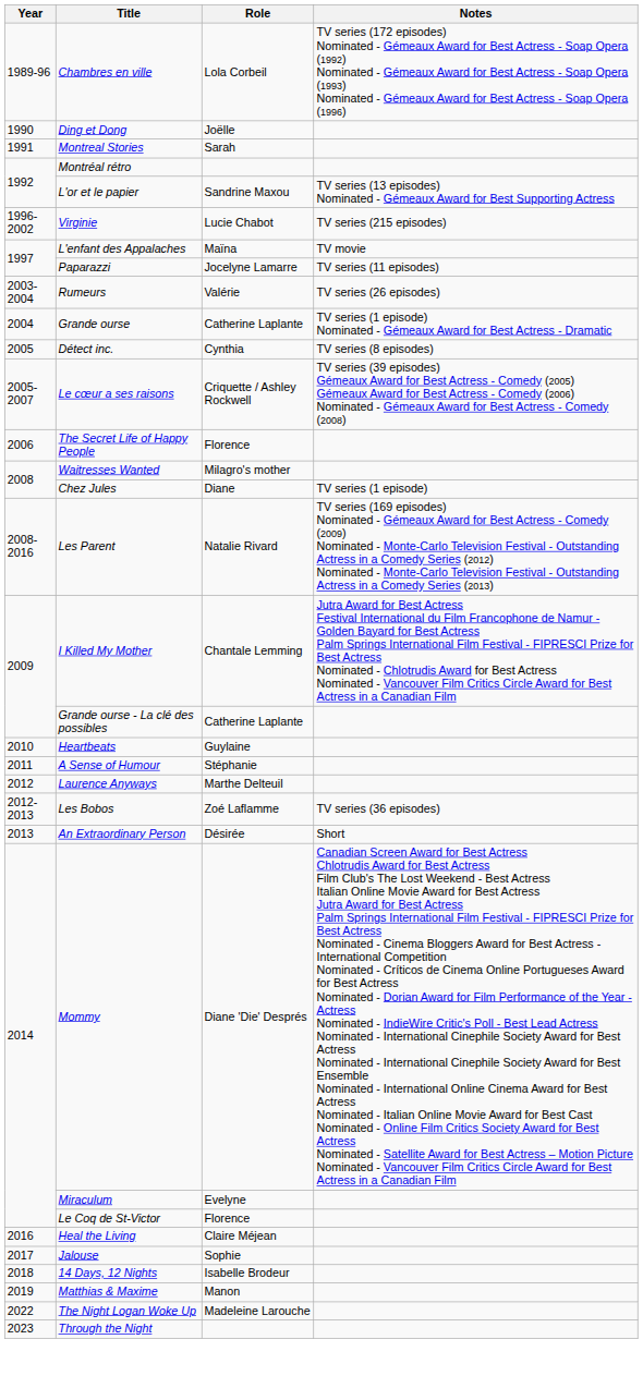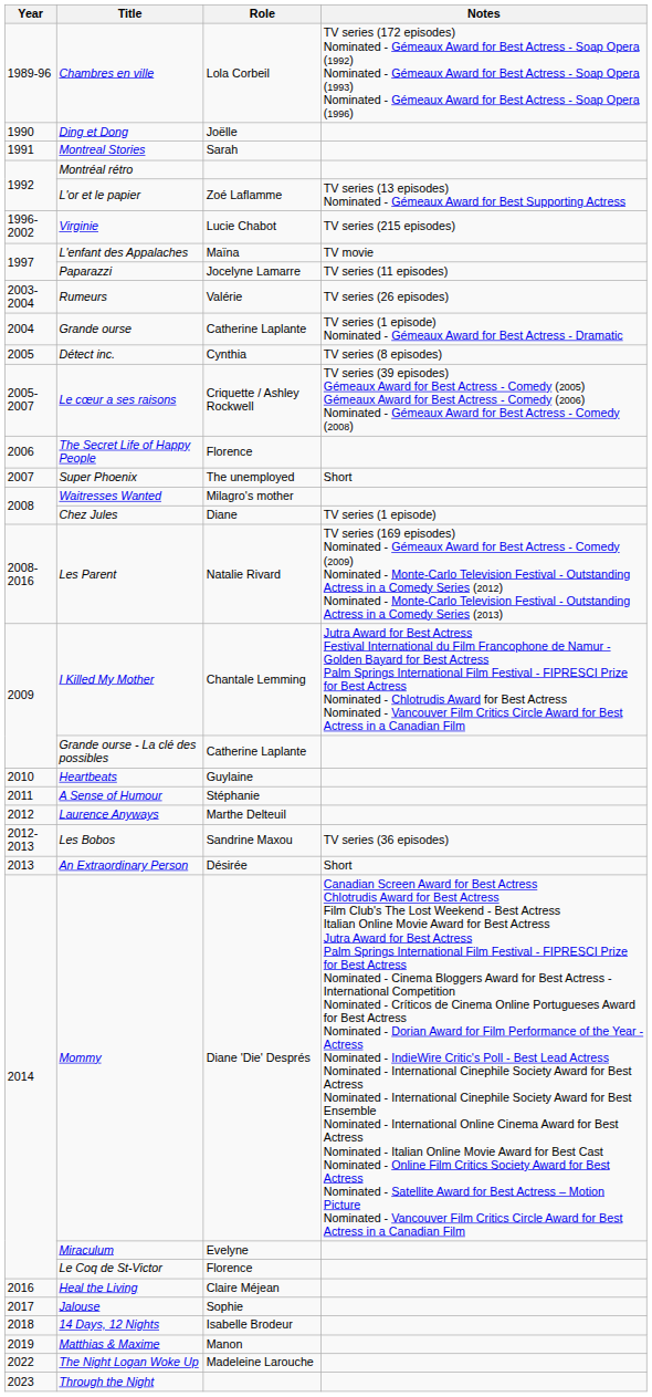 <table class="wikitable">
 <tr>
 <th>Year</th>
 <th>Title</th>
 <th>Role</th>
 <th>Notes</th>
 </tr>
 <tr>
 <td>1989-96</td>
 <td><em><a href='#'>Chambres en ville</a></em></td>
 <td>Lola Corbeil</td>
 <td>TV series (172 episodes)<br>Nominated - <a href='#'>Gémeaux Award for Best Actress - Soap Opera</a> (<small>1992</small>)<br>Nominated - <a href='#'>Gémeaux Award for Best Actress - Soap Opera</a> (<small>1993</small>)<br>Nominated - <a href='#'>Gémeaux Award for Best Actress - Soap Opera</a> (<small>1996</small>)</td>
 </tr>
 <tr>
 <td>1990</td>
 <td><em><a href='#'>Ding et Dong</a></em></td>
 <td>Joëlle</td>
 <td></td>
 </tr>
 <tr>
 <td>1991</td>
 <td><em><a href='#'>Montreal Stories</a></em></td>
 <td>Sarah</td>
 <td></td>
 </tr>
 <tr>
 <td rowspan=2>1992</td>
 <td><em>Montréal rétro</em></td>
 <td></td>
 <td></td>
 </tr>
 <tr>
 <td><em>L'or et le papier</em></td>
-<td>Sandrine Maxou</td>
+<td>Zoé Laflamme</td>
 <td>TV series (13 episodes)<br>Nominated - <a href='#'>Gémeaux Award for Best Supporting Actress</a></td>
 </tr>
 <tr>
 <td>1996-2002</td>
 <td><em><a href='#'>Virginie</a></em></td>
 <td>Lucie Chabot</td>
 <td>TV series (215 episodes)</td>
 </tr>
 <tr>
 <td rowspan=2>1997</td>
 <td><em>L'enfant des Appalaches</em></td>
 <td>Maïna</td>
 <td>TV movie</td>
 </tr>
 <tr>
 <td><em>Paparazzi</em></td>
 <td>Jocelyne Lamarre</td>
 <td>TV series (11 episodes)</td>
 </tr>
 <tr>
 <td>2003-2004</td>
 <td><em>Rumeurs</em></td>
 <td>Valérie</td>
 <td>TV series (26 episodes)</td>
 </tr>
 <tr>
 <td>2004</td>
 <td><em>Grande ourse</em></td>
 <td>Catherine Laplante</td>
 <td>TV series (1 episode)<br>Nominated - <a href='#'>Gémeaux Award for Best Actress - Dramatic</a></td>
 </tr>
 <tr>
 <td>2005</td>
 <td><em>Détect inc.</em></td>
 <td>Cynthia</td>
 <td>TV series (8 episodes)</td>
 </tr>
 <tr>
 <td>2005-2007</td>
 <td><em><a href='#'>Le cœur a ses raisons</a></em></td>
 <td>Criquette / Ashley Rockwell</td>
 <td>TV series (39 episodes)<br><a href='#'>Gémeaux Award for Best Actress - Comedy</a> (<small>2005</small>)<br><a href='#'>Gémeaux Award for Best Actress - Comedy</a> (<small>2006</small>)<br>Nominated - <a href='#'>Gémeaux Award for Best Actress - Comedy</a> (<small>2008</small>)</td>
 </tr>
 <tr>
 <td>2006</td>
 <td><em><a href='#'>The Secret Life of Happy People</a></em></td>
 <td>Florence</td>
 <td></td>
 </tr>
 <tr>
+<td>2007</td>
+<td><em>Super Phoenix</em></td>
+<td>The unemployed</td>
+<td>Short</td>
+</tr>
+<tr>
 <td rowspan=2>2008</td>
 <td><em><a href='#'>Waitresses Wanted</a></em></td>
 <td>Milagro's mother</td>
 <td></td>
 </tr>
 <tr>
 <td><em>Chez Jules</em></td>
 <td>Diane</td>
 <td>TV series (1 episode)</td>
 </tr>
 <tr>
 <td>2008-2016</td>
 <td><em>Les Parent</em></td>
 <td>Natalie Rivard</td>
 <td>TV series (169 episodes)<br>Nominated - <a href='#'>Gémeaux Award for Best Actress - Comedy</a> (<small>2009</small>)<br>Nominated - <a href='#'>Monte-Carlo Television Festival - Outstanding Actress in a Comedy Series</a> (<small>2012</small>)<br>Nominated - <a href='#'>Monte-Carlo Television Festival - Outstanding Actress in a Comedy Series</a> (<small>2013</small>)</td>
 </tr>
 <tr>
 <td rowspan=2>2009</td>
 <td><em><a href='#'>I Killed My Mother</a></em></td>
 <td>Chantale Lemming</td>
 <td><a href='#'>Jutra Award for Best Actress</a><br><a href='#'>Festival International du Film Francophone de Namur - Golden Bayard for Best Actress</a><br><a href='#'>Palm Springs International Film Festival - FIPRESCI Prize for Best Actress</a><br>Nominated - <a href='#'>Chlotrudis Award</a> for Best Actress<br>Nominated - <a href='#'>Vancouver Film Critics Circle Award for Best Actress in a Canadian Film</a></td>
 </tr>
 <tr>
 <td><em>Grande ourse - La clé des possibles</em></td>
 <td>Catherine Laplante</td>
 <td></td>
 </tr>
 <tr>
 <td>2010</td>
 <td><em><a href='#'>Heartbeats</a></em></td>
 <td>Guylaine</td>
 <td></td>
 </tr>
 <tr>
 <td>2011</td>
 <td><em><a href='#'>A Sense of Humour</a></em></td>
 <td>Stéphanie</td>
 <td></td>
 </tr>
 <tr>
 <td>2012</td>
 <td><em><a href='#'>Laurence Anyways</a></em></td>
 <td>Marthe Delteuil</td>
 <td></td>
 </tr>
 <tr>
 <td>2012-2013</td>
 <td><em>Les Bobos</em></td>
-<td>Zoé Laflamme</td>
+<td>Sandrine Maxou</td>
 <td>TV series (36 episodes)</td>
 </tr>
 <tr>
 <td>2013</td>
 <td><em><a href='#'>An Extraordinary Person</a></em></td>
 <td>Désirée</td>
 <td>Short</td>
 </tr>
 <tr>
 <td rowspan=3>2014</td>
 <td><em><a href='#'>Mommy</a></em></td>
 <td>Diane 'Die' Després</td>
 <td><a href='#'>Canadian Screen Award for Best Actress</a><br><a href='#'>Chlotrudis Award for Best Actress</a><br>Film Club's The Lost Weekend - Best Actress<br>Italian Online Movie Award for Best Actress<br><a href='#'>Jutra Award for Best Actress</a><br><a href='#'>Palm Springs International Film Festival - FIPRESCI Prize for Best Actress</a><br>Nominated - Cinema Bloggers Award for Best Actress - International Competition<br>Nominated - Críticos de Cinema Online Portugueses Award for Best Actress<br>Nominated - <a href='#'>Dorian Award for Film Performance of the Year - Actress</a><br>Nominated - <a href='#'>IndieWire Critic's Poll - Best Lead Actress</a><br>Nominated - International Cinephile Society Award for Best Actress<br>Nominated - International Cinephile Society Award for Best Ensemble<br>Nominated - International Online Cinema Award for Best Actress<br>Nominated - Italian Online Movie Award for Best Cast<br>Nominated - <a href='#'>Online Film Critics Society Award for Best Actress</a><br>Nominated - <a href='#'>Satellite Award for Best Actress – Motion Picture</a><br>Nominated - <a href='#'>Vancouver Film Critics Circle Award for Best Actress in a Canadian Film</a></td>
 </tr>
 <tr>
 <td><em><a href='#'>Miraculum</a></em></td>
 <td>Evelyne</td>
 <td></td>
 </tr>
 <tr>
 <td><em>Le Coq de St-Victor</em></td>
 <td>Florence</td>
 <td></td>
 </tr>
 <tr>
 <td>2016</td>
 <td><em><a href='#'>Heal the Living</a></em></td>
 <td>Claire Méjean</td>
 <td></td>
 </tr>
 <tr>
 <td>2017</td>
 <td><em><a href='#'>Jalouse</a></em></td>
 <td>Sophie</td>
 <td></td>
 </tr>
 <tr>
 <td>2018</td>
 <td><em><a href='#'>14 Days, 12 Nights</a></em></td>
 <td>Isabelle Brodeur</td>
 <td></td>
 </tr>
 <tr>
 <td>2019</td>
 <td><em><a href='#'>Matthias & Maxime</a></em></td>
 <td>Manon</td>
 <td></td>
 </tr>
 <tr>
 <td>2022</td>
 <td><em><a href='#'>The Night Logan Woke Up</a></em></td>
 <td>Madeleine Larouche</td>
 <td></td>
 </tr>
 <tr>
 <td>2023</td>
 <td><em><a href='#'>Through the Night</a></em></td>
 <td></td>
 <td></td>
 </tr>
 </table>
